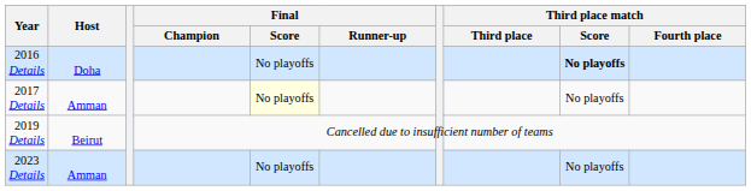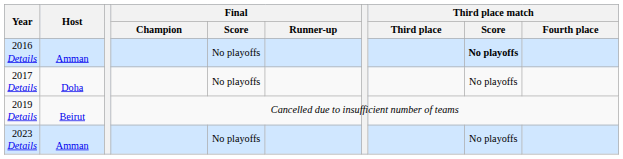 <table class="wikitable" style="font-size:90%; width: 98%; text-align: center;">
 <tr bgcolor=#C1D8FF>
 <th rowspan=2 width=5%>Year</th>
 <th rowspan=2 width=10%>Host</th>
 <th width=1% rowspan=18 bgcolor=ffffff></th>
 <th colspan=3>Final</th>
 <th width=1% rowspan=18 bgcolor=ffffff></th>
 <th colspan=3>Third place match</th>
 </tr>
 <tr bgcolor=#EFEFEF>
 <th width=15%>Champion</th>
 <th width=9%>Score</th>
 <th width=15%>Runner-up</th>
 <th width=15%>Third place</th>
 <th width=9%>Score</th>
 <th width=15%>Fourth place</th>
 </tr>
 <tr bgcolor=#D0E7FF>
 <td>2016<br><em><a href='#'>Details</a></em></td>
-<td><br><a href='#'>Doha</a></td>
+<td><br><a href='#'>Amman</a></td>
 <td><strong></strong></td>
 <td><span>No playoffs</span></td>
 <td></td>
 <td></td>
 <td><strong><span>No playoffs</span></strong></td>
 <td></td>
 </tr>
 <tr>
 <td>2017<br><em><a href='#'>Details</a></em></td>
-<td><br><a href='#'>Amman</a></td>
+<td><br><a href='#'>Doha</a></td>
 <td><strong></strong></td>
-<td style="background: lightyellow;"><span>No playoffs</span></td>
+<td><span>No playoffs</span></td>
 <td></td>
 <td></td>
 <td><span>No playoffs</span></td>
 <td></td>
 </tr>
 <tr>
 <td>2019<br><em><a href='#'>Details</a></em></td>
 <td><br><a href='#'>Beirut</a></td>
 <td colspan=7><em>Cancelled due to insufficient number of teams</em></td>
 </tr>
 <tr bgcolor=#D0E7FF>
 <td>2023<br><em><a href='#'>Details</a></em></td>
 <td><br><a href='#'>Amman</a></td>
 <td></td>
 <td><span>No playoffs</span></td>
 <td></td>
 <td></td>
 <td><span>No playoffs</span></td>
 <td></td>
 </tr>
 </table>
